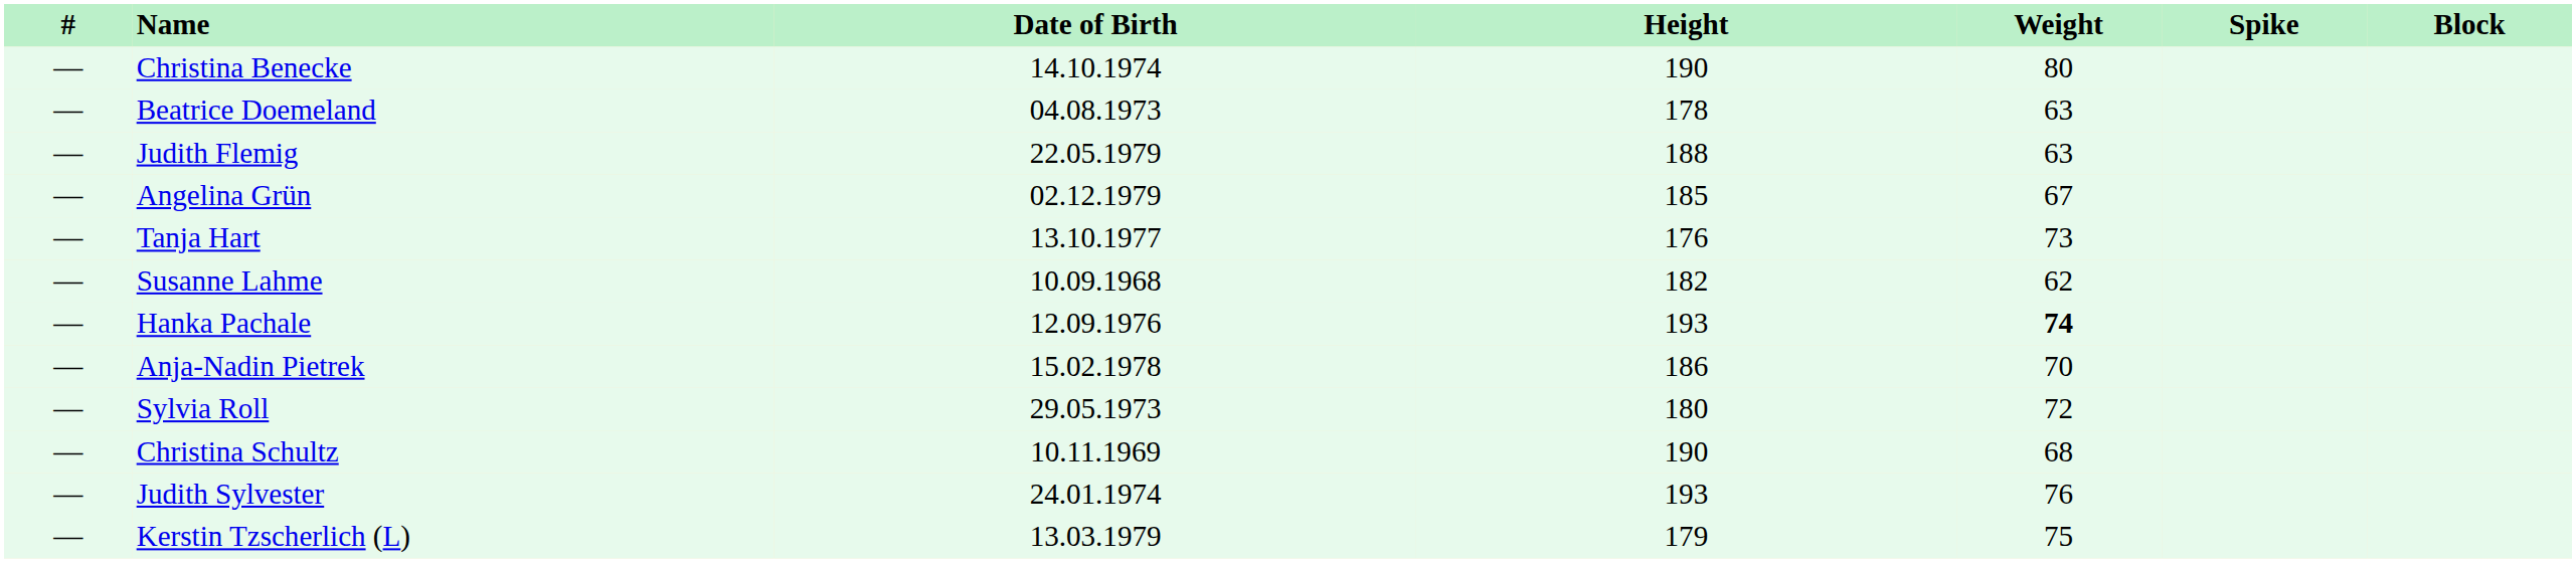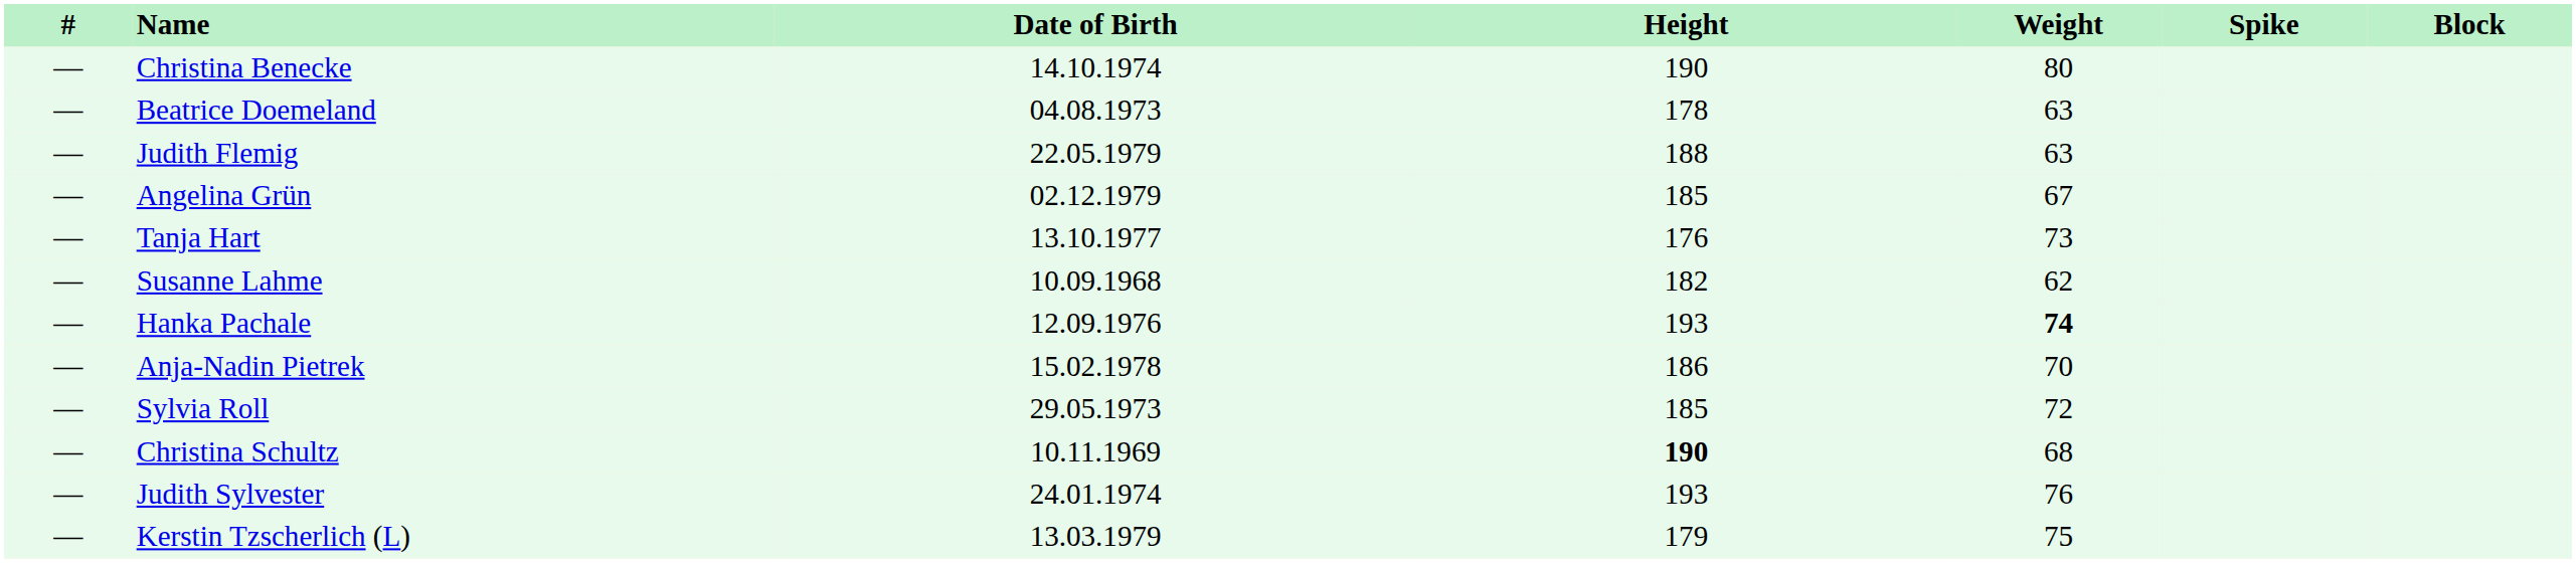 <table border=0 cellpadding=2 cellspacing=0  |- bgcolor=#FFECCE style="text-align:center; font-size:90%;" width=100%>
 <tr bgcolor=#BBF0C9>
 <th width=5%>#</th>
 <th width=25% align=left>Name</th>
 <th width=25%>Date of Birth</th>
 <th width=21%>Height</th>
 <th width=8%>Weight</th>
 <th width=8%>Spike</th>
 <th width=8%>Block</th>
 </tr>
 <tr bgcolor=#E7FAEC>
 <td>—</td>
 <td align=left><a href='#'>Christina Benecke</a></td>
 <td>14.10.1974</td>
 <td>190</td>
 <td>80</td>
 <td></td>
 <td></td>
 </tr>
 <tr bgcolor=#E7FAEC>
 <td>—</td>
 <td align=left><a href='#'>Beatrice Doemeland</a></td>
 <td>04.08.1973</td>
 <td>178</td>
 <td>63</td>
 <td></td>
 <td></td>
 </tr>
 <tr bgcolor=#E7FAEC>
 <td>—</td>
 <td align=left><a href='#'>Judith Flemig</a></td>
 <td>22.05.1979</td>
 <td>188</td>
 <td>63</td>
 <td></td>
 <td></td>
 </tr>
 <tr bgcolor=#E7FAEC>
 <td>—</td>
 <td align=left><a href='#'>Angelina Grün</a></td>
 <td>02.12.1979</td>
 <td>185</td>
 <td>67</td>
 <td></td>
 <td></td>
 </tr>
 <tr bgcolor=#E7FAEC>
 <td>—</td>
 <td align=left><a href='#'>Tanja Hart</a></td>
 <td>13.10.1977</td>
 <td>176</td>
 <td>73</td>
 <td></td>
 <td></td>
 </tr>
 <tr bgcolor=#E7FAEC>
 <td>—</td>
 <td align=left><a href='#'>Susanne Lahme</a></td>
 <td>10.09.1968</td>
 <td>182</td>
 <td>62</td>
 <td></td>
 <td></td>
 </tr>
 <tr bgcolor=#E7FAEC>
 <td>—</td>
 <td align=left><a href='#'>Hanka Pachale</a></td>
 <td>12.09.1976</td>
 <td>193</td>
 <td><strong>74</strong></td>
 <td></td>
 <td></td>
 </tr>
 <tr bgcolor=#E7FAEC>
 <td>—</td>
 <td align=left><a href='#'>Anja-Nadin Pietrek</a></td>
 <td>15.02.1978</td>
 <td>186</td>
 <td>70</td>
 <td></td>
 <td></td>
 </tr>
 <tr bgcolor=#E7FAEC>
 <td>—</td>
 <td align=left><a href='#'>Sylvia Roll</a></td>
 <td>29.05.1973</td>
-<td>180</td>
+<td>185</td>
 <td>72</td>
 <td></td>
 <td></td>
 </tr>
 <tr bgcolor=#E7FAEC>
 <td>—</td>
 <td align=left><a href='#'>Christina Schultz</a></td>
 <td>10.11.1969</td>
-<td>190</td>
+<td><strong>190</strong></td>
 <td>68</td>
 <td></td>
 <td></td>
 </tr>
 <tr bgcolor=#E7FAEC>
 <td>—</td>
 <td align=left><a href='#'>Judith Sylvester</a></td>
 <td>24.01.1974</td>
 <td>193</td>
 <td>76</td>
 <td></td>
 <td></td>
 </tr>
 <tr bgcolor=#E7FAEC>
 <td>—</td>
 <td align=left><a href='#'>Kerstin Tzscherlich</a> (<a href='#'>L</a>)</td>
 <td>13.03.1979</td>
 <td>179</td>
 <td>75</td>
 <td></td>
 <td></td>
 </tr>
 </table>
